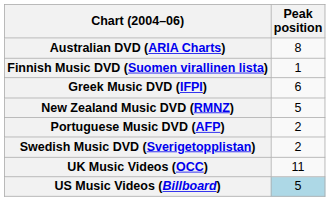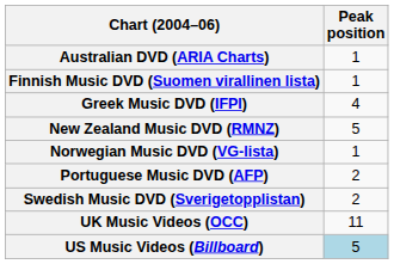 <table class="wikitable sortable plainrowheaders" style="text-align:center">
 <tr>
 <th scope="col">Chart (2004–06)</th>
 <th scope="col">Peak<br>position</th>
 </tr>
 <tr>
 <th scope="row">Australian DVD (<a href='#'>ARIA Charts</a>)</th>
-<td>8</td>
+<td>1</td>
 </tr>
 <tr>
 <th scope="row">Finnish Music DVD (<a href='#'>Suomen virallinen lista</a>)</th>
 <td>1</td>
 </tr>
 <tr>
 <th scope="row">Greek Music DVD (<a href='#'>IFPI</a>)</th>
-<td>6</td>
+<td>4</td>
 </tr>
 <tr>
 <th scope="row">New Zealand Music DVD (<a href='#'>RMNZ</a>)</th>
 <td>5</td>
+</tr>
+<tr>
+<th scope="row">Norwegian Music DVD (<a href='#'>VG-lista</a>)</th>
+<td>1</td>
 </tr>
 <tr>
 <th scope="row">Portuguese Music DVD (<a href='#'>AFP</a>)</th>
 <td>2</td>
 </tr>
 <tr>
 <th scope="row">Swedish Music DVD (<a href='#'>Sverigetopplistan</a>)</th>
 <td>2</td>
 </tr>
 <tr>
 <th scope="row">UK Music Videos (<a href='#'>OCC</a>)</th>
 <td>11</td>
 </tr>
 <tr>
 <th scope="row">US Music Videos (<a href='#'><em>Billboard</em></a>)</th>
 <td style="background: lightblue;">5</td>
 </tr>
 </table>
